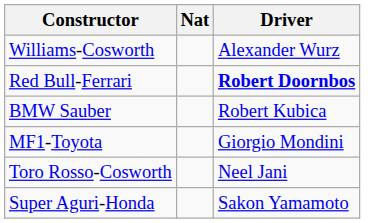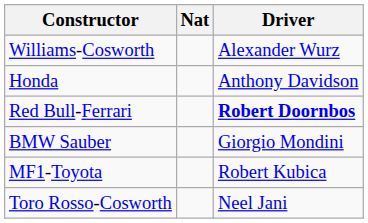 <table class="wikitable" style="font-size: 95%">
 <tr>
 <th>Constructor</th>
 <th>Nat</th>
 <th>Driver</th>
 </tr>
 <tr>
 <td><a href='#'>Williams</a>-<a href='#'>Cosworth</a></td>
 <td></td>
 <td><a href='#'>Alexander Wurz</a></td>
 </tr>
 <tr>
+<td><a href='#'>Honda</a></td>
+<td></td>
+<td><a href='#'>Anthony Davidson</a></td>
+</tr>
+<tr>
 <td><a href='#'>Red Bull</a>-<a href='#'>Ferrari</a></td>
 <td></td>
 <td><strong><a href='#'>Robert Doornbos</a></strong></td>
 </tr>
 <tr>
 <td><a href='#'>BMW Sauber</a></td>
 <td></td>
-<td><a href='#'>Robert Kubica</a></td>
+<td><a href='#'>Giorgio Mondini</a></td>
 </tr>
 <tr>
 <td><a href='#'>MF1</a>-<a href='#'>Toyota</a></td>
 <td></td>
-<td><a href='#'>Giorgio Mondini</a></td>
+<td><a href='#'>Robert Kubica</a></td>
 </tr>
 <tr>
 <td><a href='#'>Toro Rosso</a>-<a href='#'>Cosworth</a></td>
 <td></td>
 <td><a href='#'>Neel Jani</a></td>
 </tr>
-<tr>
-<td><a href='#'>Super Aguri</a>-<a href='#'>Honda</a></td>
-<td></td>
-<td><a href='#'>Sakon Yamamoto</a></td>
-</tr>
 </table>
